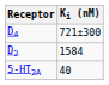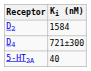 <table class="wikitable sortable">
 <tr>
 <th>Receptor</th>
 <th>K<sub>i</sub> (nM)</th>
 </tr>
 <tr>
+<td><a href='#'>D<sub>2</sub></a></td>
+<td>1584</td>
+</tr>
+<tr>
 <td><a href='#'>D<sub>4</sub></a></td>
 <td>721±300</td>
-</tr>
-<tr>
-<td><a href='#'>D<sub>2</sub></a></td>
-<td>1584</td>
 </tr>
 <tr>
 <td><a href='#'>5-HT<sub>2A</sub></a></td>
 <td>40</td>
 </tr>
 </table>
